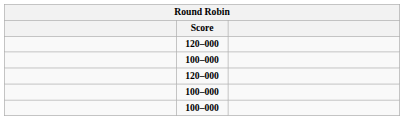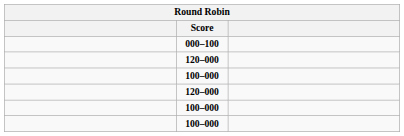 <table class="wikitable" style="text-align: center; font-size:90% ">
 <tr>
 <th colspan=3>Round Robin</th>
 </tr>
 <tr>
 <th align="right" width="250"></th>
 <th width="70">Score</th>
 <th align="left" width="250"></th>
+</tr>
+<tr>
+<td align=left></td>
+<td align=center><strong>000–100</strong></td>
+<td align=left><strong></strong></td>
 </tr>
 <tr>
 <td align=left><strong></strong></td>
 <td align=center><strong>120–000</strong></td>
 <td align=left></td>
 </tr>
 <tr>
 <td align=left><strong></strong></td>
 <td align=center><strong>100–000</strong></td>
 <td align=left></td>
 </tr>
 <tr>
 <td align=left><strong></strong></td>
 <td align=center><strong>120–000</strong></td>
 <td align=left></td>
 </tr>
 <tr>
 <td align=left><strong></strong></td>
 <td align=center><strong>100–000</strong></td>
 <td align=left></td>
 </tr>
 <tr>
 <td align=left><strong></strong></td>
 <td align=center><strong>100–000</strong></td>
 <td align=left></td>
 </tr>
 </table>
